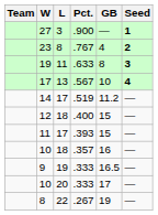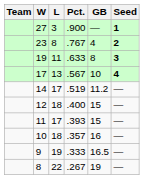 <table class=wikitable>
 <tr>
 <th>Team</th>
 <th>W</th>
 <th>L</th>
 <th>Pct.</th>
 <th>GB</th>
 <th>Seed</th>
 </tr>
 <tr bgcolor=ccffcc>
 <td></td>
 <td>27</td>
 <td>3</td>
 <td>.900</td>
 <td>—</td>
 <td><strong>1</strong></td>
 </tr>
 <tr bgcolor=ccffcc>
 <td></td>
 <td>23</td>
 <td>8</td>
 <td>.767</td>
 <td>4</td>
 <td><strong>2</strong></td>
 </tr>
 <tr bgcolor=ccffcc>
 <td></td>
 <td>19</td>
 <td>11</td>
 <td>.633</td>
 <td>8</td>
 <td><strong>3</strong></td>
 </tr>
 <tr bgcolor=ccffcc>
 <td></td>
 <td>17</td>
 <td>13</td>
 <td>.567</td>
 <td>10</td>
 <td><strong>4</strong></td>
 </tr>
 <tr>
 <td></td>
 <td>14</td>
 <td>17</td>
 <td>.519</td>
 <td>11.2</td>
 <td>—</td>
 </tr>
 <tr>
 <td></td>
 <td>12</td>
 <td>18</td>
 <td>.400</td>
 <td>15</td>
 <td>—</td>
 </tr>
 <tr>
 <td></td>
 <td>11</td>
 <td>17</td>
 <td>.393</td>
 <td>15</td>
 <td>—</td>
 </tr>
 <tr>
 <td></td>
 <td>10</td>
 <td>18</td>
 <td>.357</td>
 <td>16</td>
 <td>—</td>
 </tr>
 <tr>
 <td></td>
 <td>9</td>
 <td>19</td>
 <td>.333</td>
 <td>16.5</td>
 <td>—</td>
 </tr>
 <tr>
 <td></td>
-<td>10</td>
-<td>20</td>
-<td>.333</td>
-<td>17</td>
-<td>—</td>
-</tr>
-<tr>
-<td></td>
 <td>8</td>
 <td>22</td>
 <td>.267</td>
 <td>19</td>
 <td>—</td>
 </tr>
 </table>
